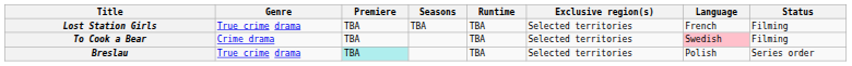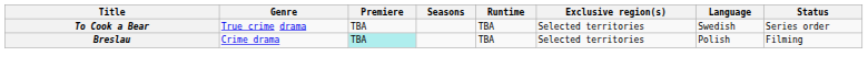 <table class="wikitable plainrowheaders sortable" style="width:100%;">
 <tr>
 <th style="width:25%;">Title</th>
 <th>Genre</th>
 <th>Premiere</th>
 <th>Seasons</th>
 <th>Runtime</th>
 <th>Exclusive region(s)</th>
 <th>Language</th>
 <th>Status</th>
 </tr>
 <tr>
-<th scope="row"><em>Lost Station Girls</em></th>
+<th scope="row"><em>To Cook a Bear</em></th>
 <td><a href='#'>True crime</a> <a href='#'>drama</a></td>
-<td>TBA</td>
-<td>TBA</td>
-<td>TBA</td>
-<td>Selected territories</td>
-<td>French</td>
-<td>Filming</td>
-</tr>
-<tr>
-<th scope="row"><em>To Cook a Bear</em></th>
-<td><a href='#'>Crime drama</a></td>
 <td>TBA</td>
 <td></td>
 <td>TBA</td>
 <td>Selected territories</td>
-<td style="background: pink;">Swedish</td>
-<td>Filming</td>
+<td>Swedish</td>
+<td>Series order</td>
 </tr>
 <tr>
 <th scope="row"><em>Breslau</em></th>
-<td><a href='#'>True crime</a> <a href='#'>drama</a></td>
+<td><a href='#'>Crime drama</a></td>
 <td style="background: paleturquoise;">TBA</td>
 <td></td>
 <td>TBA</td>
 <td>Selected territories</td>
 <td>Polish</td>
-<td>Series order</td>
+<td>Filming</td>
 </tr>
 </table>
